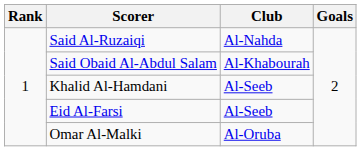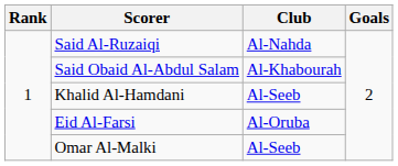 <table class="wikitable sortable" style="text-align:center">
 <tr>
 <th>Rank</th>
 <th>Scorer</th>
 <th>Club</th>
 <th>Goals</th>
 </tr>
 <tr>
 <td rowspan="5">1</td>
 <td align="left"> <a href='#'>Said Al-Ruzaiqi</a></td>
 <td align="left"><a href='#'>Al-Nahda</a></td>
 <td rowspan="5">2</td>
 </tr>
 <tr>
 <td align="left"> <a href='#'>Said Obaid Al-Abdul Salam</a></td>
 <td align="left"><a href='#'>Al-Khabourah</a></td>
 </tr>
 <tr>
 <td align="left"> Khalid Al-Hamdani</td>
 <td align="left"><a href='#'>Al-Seeb</a></td>
 </tr>
 <tr>
 <td align="left"> <a href='#'>Eid Al-Farsi</a></td>
-<td align="left"><a href='#'>Al-Seeb</a></td>
+<td align="left"><a href='#'>Al-Oruba</a></td>
 </tr>
 <tr>
 <td align="left"> Omar Al-Malki</td>
-<td align="left"><a href='#'>Al-Oruba</a></td>
+<td align="left"><a href='#'>Al-Seeb</a></td>
 </tr>
 </table>
